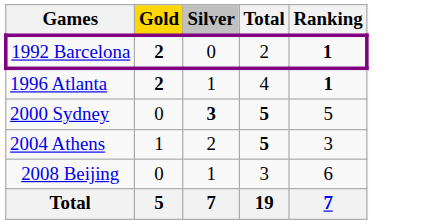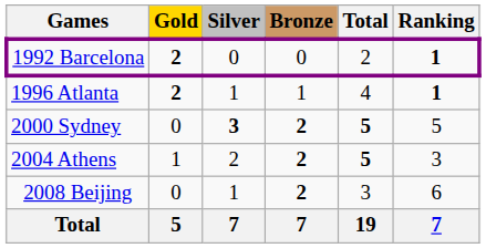 <table class="wikitable sortable" style="text-align:center">
 <tr>
 <th>Games</th>
 <th style="background-color:gold;">Gold</th>
 <th style="background-color:silver;">Silver</th>
+<th style="background-color:#c96;">Bronze</th>
 <th>Total</th>
 <th>Ranking</th>
 </tr>
 <tr align="center" style="border: 3px solid purple">
 <td align="left"> <a href='#'>1992 Barcelona</a></td>
 <td><strong>2</strong></td>
+<td>0</td>
 <td>0</td>
 <td>2</td>
 <td><strong>1</strong></td>
 </tr>
 <tr>
 <td align="left"> <a href='#'>1996 Atlanta</a></td>
 <td><strong>2</strong></td>
 <td>1</td>
+<td>1</td>
 <td>4</td>
 <td><strong>1</strong></td>
 </tr>
 <tr>
 <td align="left"> <a href='#'>2000 Sydney</a></td>
 <td>0</td>
 <td><strong>3</strong></td>
+<td><strong>2</strong></td>
 <td><strong>5</strong></td>
 <td>5</td>
 </tr>
 <tr>
 <td align="left"> <a href='#'>2004 Athens</a></td>
 <td>1</td>
 <td>2</td>
+<td><strong>2</strong></td>
 <td><strong>5</strong></td>
 <td>3</td>
 </tr>
 <tr>
 <td> <a href='#'>2008 Beijing</a></td>
 <td>0</td>
 <td>1</td>
+<td><strong>2</strong></td>
 <td>3</td>
 <td>6</td>
 </tr>
 <tr>
 <th>Total</th>
 <th>5</th>
 <th>7</th>
+<th>7</th>
 <th>19</th>
 <th><a href='#'>7</a></th>
 </tr>
 </table>
